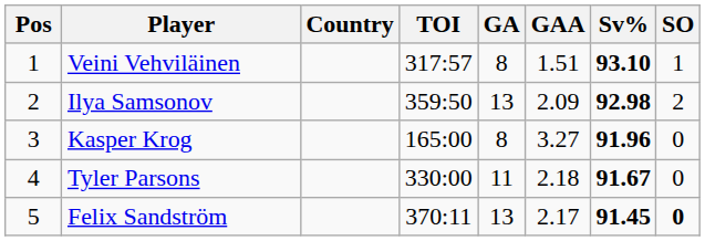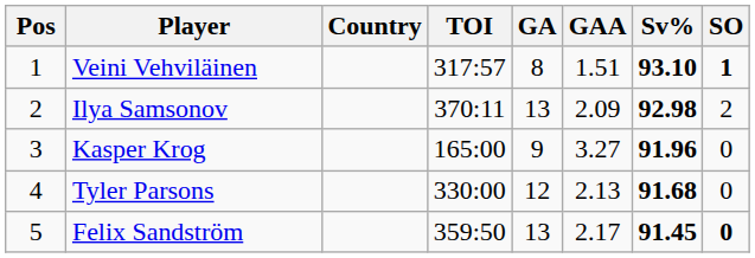 <table class="wikitable sortable" style="text-align: center;">
 <tr>
 <th width=30>Pos</th>
 <th width=150>Player</th>
 <th>Country</th>
 <th width=20>TOI</th>
 <th width=20>GA</th>
 <th width=20>GAA</th>
 <th width=20>Sv%</th>
 <th width=20>SO</th>
 </tr>
 <tr>
 <td>1</td>
 <td align=left><a href='#'>Veini Vehviläinen</a></td>
 <td align=left></td>
 <td>317:57</td>
 <td>8</td>
 <td>1.51</td>
 <td><strong>93.10</strong></td>
-<td>1</td>
+<td><strong>1</strong></td>
 </tr>
 <tr>
 <td>2</td>
 <td align=left><a href='#'>Ilya Samsonov</a></td>
 <td align=left></td>
-<td>359:50</td>
+<td>370:11</td>
 <td>13</td>
 <td>2.09</td>
 <td><strong>92.98</strong></td>
 <td>2</td>
 </tr>
 <tr>
 <td>3</td>
 <td align=left><a href='#'>Kasper Krog</a></td>
 <td align=left></td>
 <td>165:00</td>
-<td>8</td>
+<td>9</td>
 <td>3.27</td>
 <td><strong>91.96</strong></td>
 <td>0</td>
 </tr>
 <tr>
 <td>4</td>
 <td align=left><a href='#'>Tyler Parsons</a></td>
 <td align=left></td>
 <td>330:00</td>
-<td>11</td>
-<td>2.18</td>
-<td><strong>91.67</strong></td>
+<td>12</td>
+<td>2.13</td>
+<td><strong>91.68</strong></td>
 <td>0</td>
 </tr>
 <tr>
 <td>5</td>
 <td align=left><a href='#'>Felix Sandström</a></td>
 <td align=left></td>
-<td>370:11</td>
+<td>359:50</td>
 <td>13</td>
 <td>2.17</td>
 <td><strong>91.45</strong></td>
 <td><strong>0</strong></td>
 </tr>
 </table>
